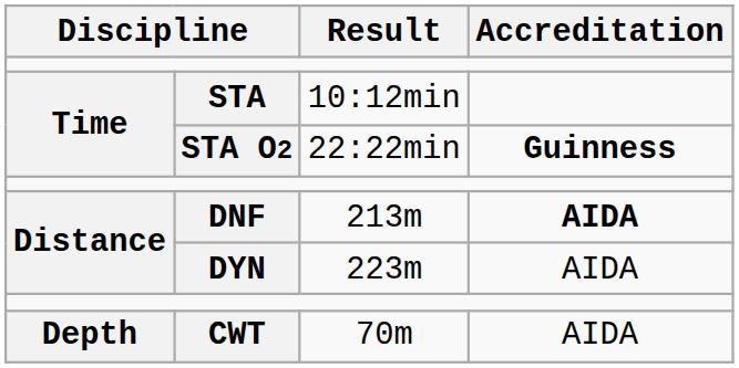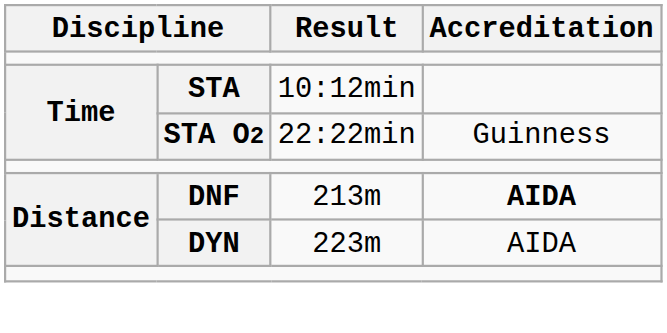 <table class="wikitable">
 <tr>
 <th colspan="2">Discipline</th>
 <th>Result</th>
 <th>Accreditation</th>
 </tr>
 <tr align="center">
 <td colspan="4"></td>
 </tr>
 <tr align="center">
 <th rowspan="2">Time</th>
 <th>STA</th>
 <td>10:12min</td>
 <td></td>
 </tr>
 <tr align="center">
 <th>STA O<small>2</small></th>
 <td>22:22min</td>
-<td><strong>Guinness</strong></td>
+<td>Guinness</td>
 </tr>
 <tr align="center">
 <td colspan="4"></td>
 </tr>
 <tr align="center">
 <th rowspan="2">Distance</th>
 <th>DNF</th>
 <td>213m</td>
 <td><strong>AIDA</strong></td>
 </tr>
 <tr align="center">
 <th>DYN</th>
 <td>223m</td>
 <td>AIDA</td>
 </tr>
 <tr align="center">
 <td colspan="4"></td>
 </tr>
-<tr align="center">
-<th rowspan="1">Depth</th>
-<th>CWT</th>
-<td>70m</td>
-<td>AIDA</td>
-</tr>
 </table>
